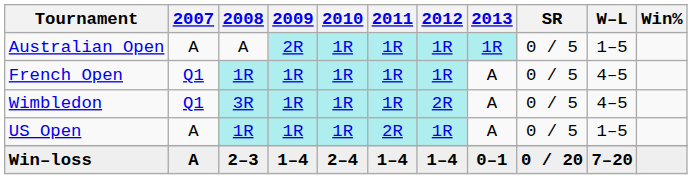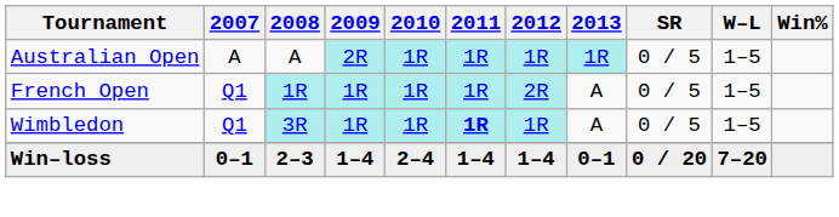 <table class=wikitable style=text-align:center;>
 <tr>
 <th>Tournament</th>
 <th><a href='#'>2007</a></th>
 <th><a href='#'>2008</a></th>
 <th><a href='#'>2009</a></th>
 <th><a href='#'>2010</a></th>
 <th><a href='#'>2011</a></th>
 <th><a href='#'>2012</a></th>
 <th><a href='#'>2013</a></th>
 <th>SR</th>
 <th>W–L</th>
 <th>Win%</th>
 </tr>
 <tr>
 <td align=left><a href='#'>Australian Open</a></td>
 <td>A</td>
 <td>A</td>
 <td bgcolor=afeeee><a href='#'>2R</a></td>
 <td bgcolor=afeeee><a href='#'>1R</a></td>
 <td bgcolor=afeeee><a href='#'>1R</a></td>
 <td bgcolor=afeeee><a href='#'>1R</a></td>
 <td bgcolor=afeeee><a href='#'>1R</a></td>
 <td>0 / 5</td>
 <td>1–5</td>
 <td></td>
 </tr>
 <tr>
 <td align=left><a href='#'>French Open</a></td>
 <td><a href='#'>Q1</a></td>
 <td bgcolor=afeeee><a href='#'>1R</a></td>
 <td bgcolor=afeeee><a href='#'>1R</a></td>
 <td bgcolor=afeeee><a href='#'>1R</a></td>
 <td bgcolor=afeeee><a href='#'>1R</a></td>
-<td bgcolor=afeeee><a href='#'>1R</a></td>
+<td bgcolor=afeeee><a href='#'>2R</a></td>
 <td>A</td>
 <td>0 / 5</td>
-<td>4–5</td>
+<td>1–5</td>
 <td></td>
 </tr>
 <tr>
 <td align=left><a href='#'>Wimbledon</a></td>
 <td><a href='#'>Q1</a></td>
 <td bgcolor=afeeee><a href='#'>3R</a></td>
 <td bgcolor=afeeee><a href='#'>1R</a></td>
 <td bgcolor=afeeee><a href='#'>1R</a></td>
-<td bgcolor=afeeee><a href='#'>1R</a></td>
-<td bgcolor=afeeee><a href='#'>2R</a></td>
-<td>A</td>
-<td>0 / 5</td>
-<td>4–5</td>
-<td></td>
-</tr>
-<tr>
-<td align=left><a href='#'>US Open</a></td>
-<td>A</td>
-<td bgcolor=afeeee><a href='#'>1R</a></td>
-<td bgcolor=afeeee><a href='#'>1R</a></td>
-<td bgcolor=afeeee><a href='#'>1R</a></td>
-<td bgcolor=afeeee><a href='#'>2R</a></td>
+<td bgcolor=afeeee><strong><a href='#'>1R</a></strong></td>
 <td bgcolor=afeeee><a href='#'>1R</a></td>
 <td>A</td>
 <td>0 / 5</td>
 <td>1–5</td>
 <td></td>
 </tr>
 <tr>
 </tr>
 <tr style="background:#efefef; font-weight:bold;">
 <td style="text-align:left">Win–loss</td>
-<td>A</td>
+<td>0–1</td>
 <td>2–3</td>
 <td>1–4</td>
 <td>2–4</td>
 <td>1–4</td>
 <td>1–4</td>
 <td>0–1</td>
 <td>0 / 20</td>
 <td>7–20</td>
 <td></td>
 </tr>
 </table>
